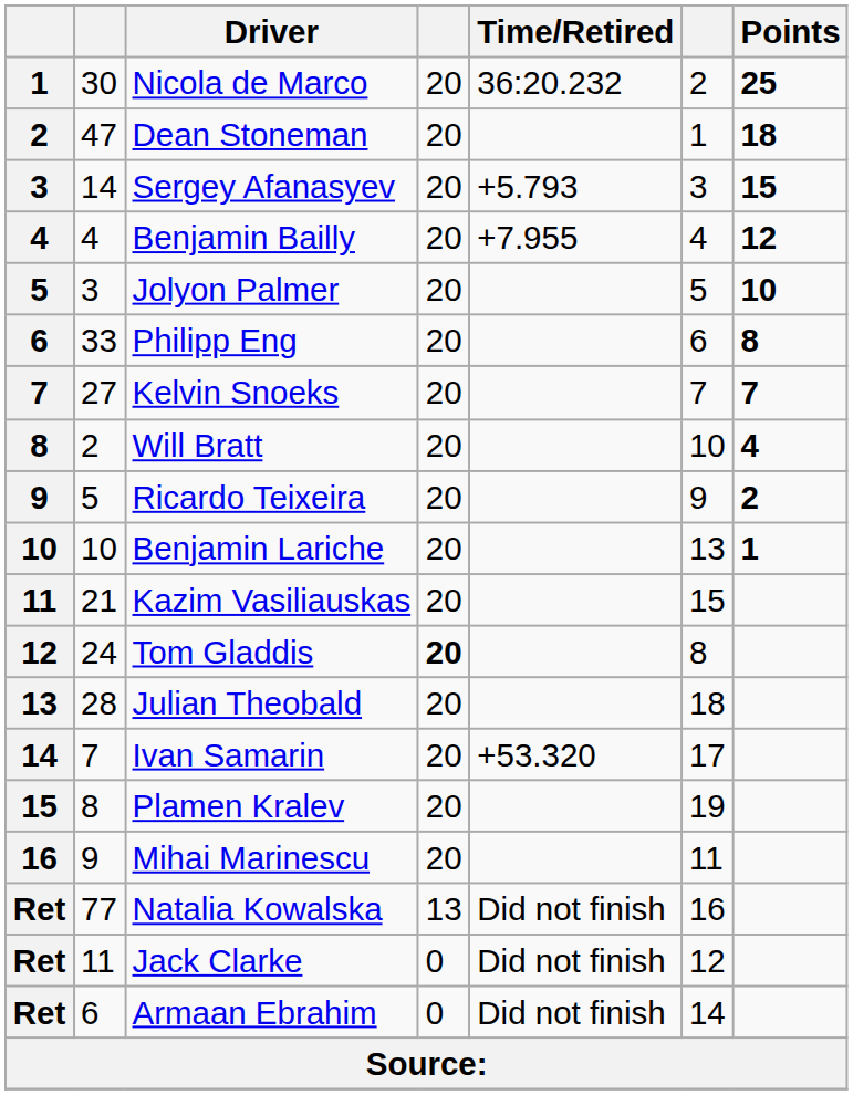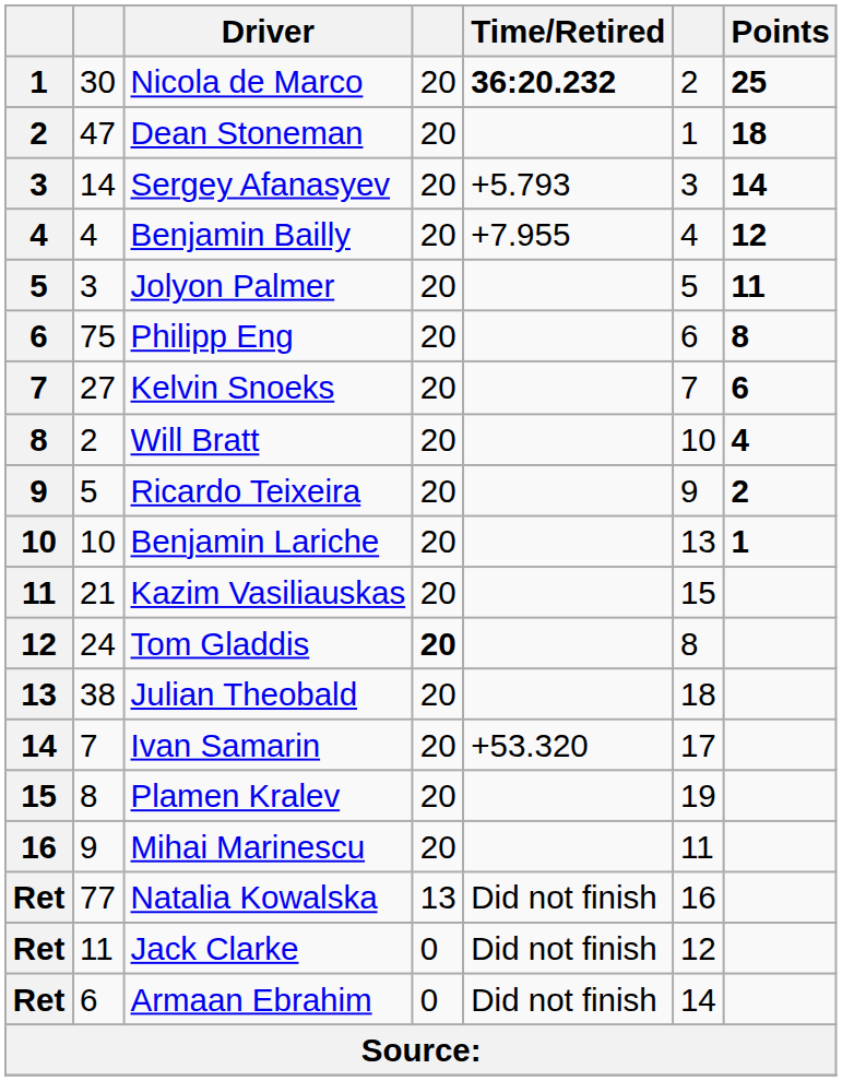 <table class="wikitable" style="font-size:95%">
 <tr>
 <th scope="col"></th>
 <th scope="col"></th>
 <th scope="col">Driver</th>
 <th scope="col"></th>
 <th scope="col">Time/Retired</th>
 <th scope="col"></th>
 <th scope="col">Points</th>
 </tr>
 <tr>
 <th scope="row">1</th>
 <td>30</td>
 <td><a href='#'>Nicola de Marco</a></td>
 <td>20</td>
-<td>36:20.232</td>
+<td><strong>36:20.232</strong></td>
 <td>2</td>
 <td><strong>25</strong></td>
 </tr>
 <tr>
 <th scope="row">2</th>
 <td>47</td>
 <td><a href='#'>Dean Stoneman</a></td>
 <td>20</td>
 <td></td>
 <td>1</td>
 <td><strong>18</strong></td>
 </tr>
 <tr>
 <th scope="row">3</th>
 <td>14</td>
 <td><a href='#'>Sergey Afanasyev</a></td>
 <td>20</td>
 <td>+5.793</td>
 <td>3</td>
-<td><strong>15</strong></td>
+<td><strong>14</strong></td>
 </tr>
 <tr>
 <th scope="row">4</th>
 <td>4</td>
 <td><a href='#'>Benjamin Bailly</a></td>
 <td>20</td>
 <td>+7.955</td>
 <td>4</td>
 <td><strong>12</strong></td>
 </tr>
 <tr>
 <th scope="row">5</th>
 <td>3</td>
 <td><a href='#'>Jolyon Palmer</a></td>
 <td>20</td>
 <td></td>
 <td>5</td>
-<td><strong>10</strong></td>
+<td><strong>11</strong></td>
 </tr>
 <tr>
 <th scope="row">6</th>
-<td>33</td>
+<td>75</td>
 <td><a href='#'>Philipp Eng</a></td>
 <td>20</td>
 <td></td>
 <td>6</td>
 <td><strong>8</strong></td>
 </tr>
 <tr>
 <th scope="row">7</th>
 <td>27</td>
 <td><a href='#'>Kelvin Snoeks</a></td>
 <td>20</td>
 <td></td>
 <td>7</td>
-<td><strong>7</strong></td>
+<td><strong>6</strong></td>
 </tr>
 <tr>
 <th scope="row">8</th>
 <td>2</td>
 <td><a href='#'>Will Bratt</a></td>
 <td>20</td>
 <td></td>
 <td>10</td>
 <td><strong>4</strong></td>
 </tr>
 <tr>
 <th scope="row">9</th>
 <td>5</td>
 <td><a href='#'>Ricardo Teixeira</a></td>
 <td>20</td>
 <td></td>
 <td>9</td>
 <td><strong>2</strong></td>
 </tr>
 <tr>
 <th scope="row">10</th>
 <td>10</td>
 <td><a href='#'>Benjamin Lariche</a></td>
 <td>20</td>
 <td></td>
 <td>13</td>
 <td><strong>1</strong></td>
 </tr>
 <tr>
 <th scope="row">11</th>
 <td>21</td>
 <td><a href='#'>Kazim Vasiliauskas</a></td>
 <td>20</td>
 <td></td>
 <td>15</td>
 <td></td>
 </tr>
 <tr>
 <th scope="row">12</th>
 <td>24</td>
 <td><a href='#'>Tom Gladdis</a></td>
 <td><strong>20</strong></td>
 <td></td>
 <td>8</td>
 <td></td>
 </tr>
 <tr>
 <th scope="row">13</th>
-<td>28</td>
+<td>38</td>
 <td><a href='#'>Julian Theobald</a></td>
 <td>20</td>
 <td></td>
 <td>18</td>
 <td></td>
 </tr>
 <tr>
 <th scope="row">14</th>
 <td>7</td>
 <td><a href='#'>Ivan Samarin</a></td>
 <td>20</td>
 <td>+53.320</td>
 <td>17</td>
 <td></td>
 </tr>
 <tr>
 <th scope="row">15</th>
 <td>8</td>
 <td><a href='#'>Plamen Kralev</a></td>
 <td>20</td>
 <td></td>
 <td>19</td>
 <td></td>
 </tr>
 <tr>
 <th scope="row">16</th>
 <td>9</td>
 <td><a href='#'>Mihai Marinescu</a></td>
 <td>20</td>
 <td></td>
 <td>11</td>
 <td></td>
 </tr>
 <tr>
 <th scope="row">Ret</th>
 <td>77</td>
 <td><a href='#'>Natalia Kowalska</a></td>
 <td>13</td>
 <td>Did not finish</td>
 <td>16</td>
 <td></td>
 </tr>
 <tr>
 <th scope="row">Ret</th>
 <td>11</td>
 <td><a href='#'>Jack Clarke</a></td>
 <td>0</td>
 <td>Did not finish</td>
 <td>12</td>
 <td></td>
 </tr>
 <tr>
 <th scope="row">Ret</th>
 <td>6</td>
 <td><a href='#'>Armaan Ebrahim</a></td>
 <td>0</td>
 <td>Did not finish</td>
 <td>14</td>
 <td></td>
 </tr>
 <tr>
 <th colspan="7">Source:</th>
 </tr>
 <tr>
 </tr>
 </table>
